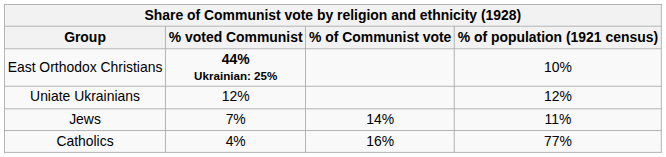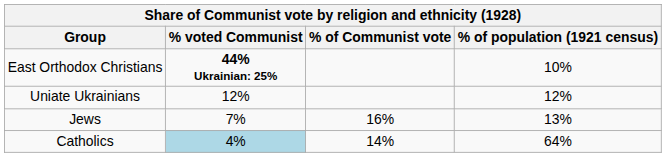 <table class="wikitable floatright" style="text-align:center;">
 <tr>
 <th colspan=7>Share of Communist vote by religion and ethnicity (1928)</th>
 </tr>
 <tr>
 <th>Group</th>
 <th>% voted Communist</th>
 <th>% of Communist vote</th>
 <th>% of population (1921 census)</th>
 </tr>
 <tr>
 <td>East Orthodox Christians</td>
 <td><strong>44%<br><small>Ukrainian: 25%</small></strong></td>
 <td></td>
 <td>10%</td>
 </tr>
 <tr>
 <td>Uniate Ukrainians</td>
 <td>12%</td>
 <td></td>
 <td>12%</td>
 </tr>
 <tr>
 <td>Jews</td>
 <td>7%</td>
-<td>14%</td>
-<td>11%</td>
+<td>16%</td>
+<td>13%</td>
 </tr>
 <tr>
 <td>Catholics</td>
-<td>4%</td>
-<td>16%</td>
-<td>77%</td>
+<td style="background: lightblue;">4%</td>
+<td>14%</td>
+<td>64%</td>
 </tr>
 </table>
